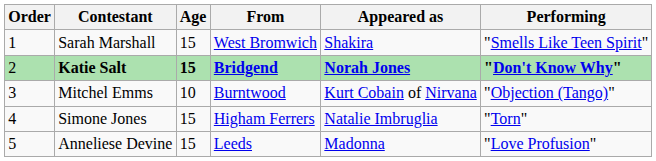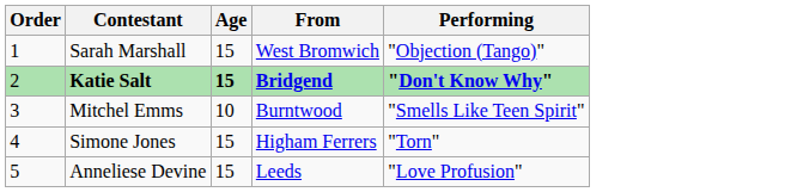 <table class="wikitable">
 <tr>
 <th>Order</th>
 <th>Contestant</th>
 <th>Age</th>
 <th>From</th>
-<th>Appeared as</th>
 <th>Performing</th>
 </tr>
 <tr>
 <td>1</td>
 <td>Sarah Marshall</td>
 <td>15</td>
 <td><a href='#'>West Bromwich</a></td>
-<td><a href='#'>Shakira</a></td>
-<td>"<a href='#'>Smells Like Teen Spirit</a>"</td>
+<td>"<a href='#'>Objection (Tango)</a>"</td>
 </tr>
 <tr style="background:#ACE1AF;">
 <td>2</td>
 <td><strong>Katie Salt</strong></td>
 <td><strong>15</strong></td>
 <td><strong><a href='#'>Bridgend</a></strong></td>
-<td><strong><a href='#'>Norah Jones</a></strong></td>
 <td><strong>"<a href='#'>Don't Know Why</a>"</strong></td>
 </tr>
 <tr>
 <td>3</td>
 <td>Mitchel Emms</td>
 <td>10</td>
 <td><a href='#'>Burntwood</a></td>
-<td><a href='#'>Kurt Cobain</a> of <a href='#'>Nirvana</a></td>
-<td>"<a href='#'>Objection (Tango)</a>"</td>
+<td>"<a href='#'>Smells Like Teen Spirit</a>"</td>
 </tr>
 <tr>
 <td>4</td>
 <td>Simone Jones</td>
 <td>15</td>
 <td><a href='#'>Higham Ferrers</a></td>
-<td><a href='#'>Natalie Imbruglia</a></td>
 <td>"<a href='#'>Torn</a>"</td>
 </tr>
 <tr>
 <td>5</td>
 <td>Anneliese Devine</td>
 <td>15</td>
 <td><a href='#'>Leeds</a></td>
-<td><a href='#'>Madonna</a></td>
 <td>"<a href='#'>Love Profusion</a>"</td>
 </tr>
 </table>
